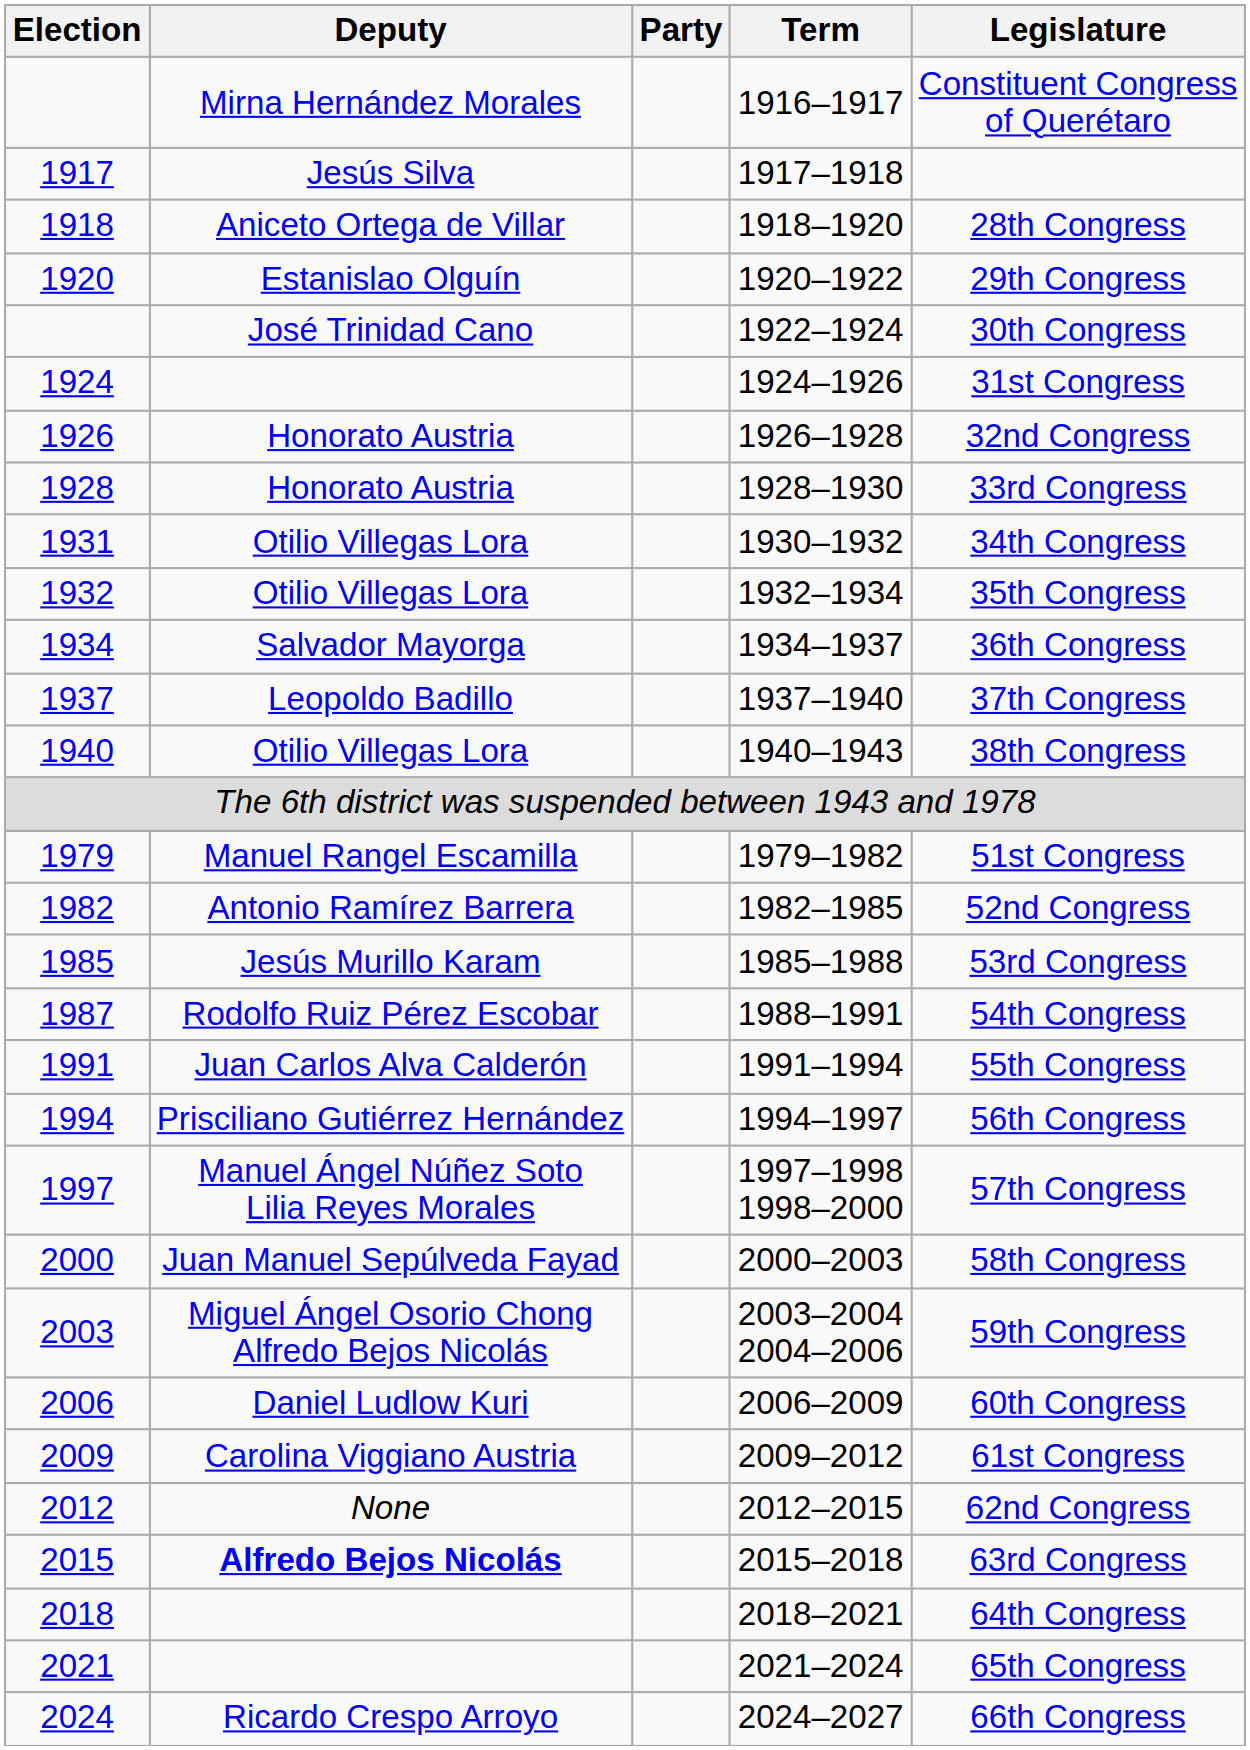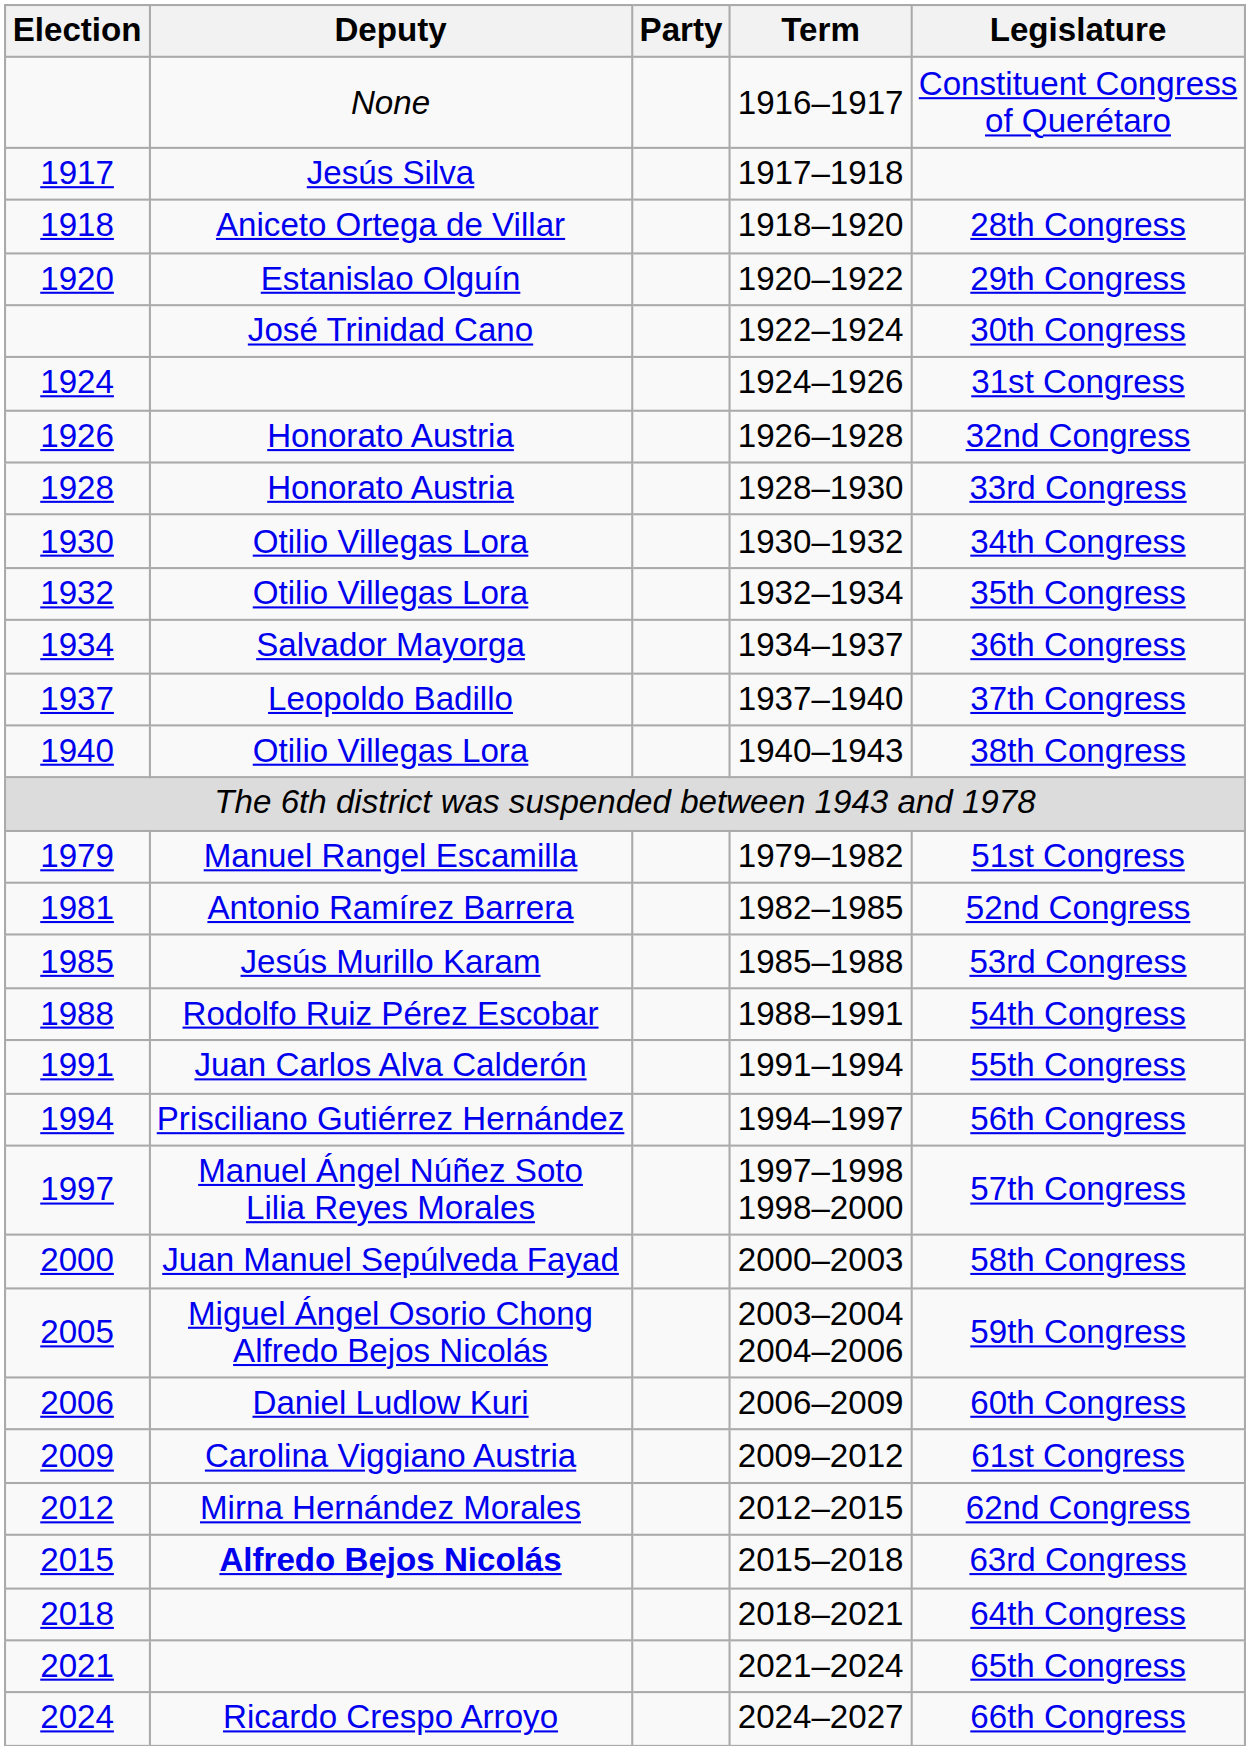 <table class="wikitable sortable" style="text-align: center">
 <tr>
 <th>Election</th>
 <th class="unsortable">Deputy</th>
 <th class="unsortable">Party</th>
 <th class="unsortable">Term</th>
 <th class="unsortable">Legislature</th>
 </tr>
 <tr>
 <td></td>
-<td><a href='#'>Mirna Hernández Morales</a></td>
+<td><em>None</em></td>
 <td></td>
 <td>1916–1917</td>
 <td><a href='#'>Constituent Congress<br>of Querétaro</a></td>
 </tr>
 <tr>
 <td><a href='#'>1917</a></td>
 <td><a href='#'>Jesús Silva</a></td>
 <td></td>
 <td>1917–1918</td>
 <td></td>
 </tr>
 <tr>
 <td><a href='#'>1918</a></td>
 <td><a href='#'>Aniceto Ortega de Villar</a></td>
 <td></td>
 <td>1918–1920</td>
 <td><a href='#'>28th Congress</a></td>
 </tr>
 <tr>
 <td><a href='#'>1920</a></td>
 <td><a href='#'>Estanislao Olguín</a></td>
 <td></td>
 <td>1920–1922</td>
 <td><a href='#'>29th Congress</a></td>
 </tr>
 <tr>
 <td></td>
 <td><a href='#'>José Trinidad Cano</a></td>
 <td></td>
 <td>1922–1924</td>
 <td><a href='#'>30th Congress</a></td>
 </tr>
 <tr>
 <td><a href='#'>1924</a></td>
 <td></td>
 <td></td>
 <td>1924–1926</td>
 <td><a href='#'>31st Congress</a></td>
 </tr>
 <tr>
 <td><a href='#'>1926</a></td>
 <td><a href='#'>Honorato Austria</a></td>
 <td></td>
 <td>1926–1928</td>
 <td><a href='#'>32nd Congress</a></td>
 </tr>
 <tr>
 <td><a href='#'>1928</a></td>
 <td><a href='#'>Honorato Austria</a></td>
 <td></td>
 <td>1928–1930</td>
 <td><a href='#'>33rd Congress</a></td>
 </tr>
 <tr>
-<td><a href='#'>1931</a></td>
+<td><a href='#'>1930</a></td>
 <td><a href='#'>Otilio Villegas Lora</a></td>
 <td></td>
 <td>1930–1932</td>
 <td><a href='#'>34th Congress</a></td>
 </tr>
 <tr>
 <td><a href='#'>1932</a></td>
 <td><a href='#'>Otilio Villegas Lora</a></td>
 <td></td>
 <td>1932–1934</td>
 <td><a href='#'>35th Congress</a></td>
 </tr>
 <tr>
 <td><a href='#'>1934</a></td>
 <td><a href='#'>Salvador Mayorga</a></td>
 <td></td>
 <td>1934–1937</td>
 <td><a href='#'>36th Congress</a></td>
 </tr>
 <tr>
 <td><a href='#'>1937</a></td>
 <td><a href='#'>Leopoldo Badillo</a></td>
 <td></td>
 <td>1937–1940</td>
 <td><a href='#'>37th Congress</a></td>
 </tr>
 <tr>
 <td><a href='#'>1940</a></td>
 <td><a href='#'>Otilio Villegas Lora</a></td>
 <td></td>
 <td>1940–1943</td>
 <td><a href='#'>38th Congress</a></td>
 </tr>
 <tr align=center style="background:Gainsboro;">
 <td colspan=5> <em>The 6th district was suspended between 1943 and 1978</em></td>
 </tr>
 <tr>
 <td><a href='#'>1979</a></td>
 <td><a href='#'>Manuel Rangel Escamilla</a></td>
 <td></td>
 <td>1979–1982</td>
 <td><a href='#'>51st Congress</a></td>
 </tr>
 <tr>
-<td><a href='#'>1982</a></td>
+<td><a href='#'>1981</a></td>
 <td><a href='#'>Antonio Ramírez Barrera</a></td>
 <td></td>
 <td>1982–1985</td>
 <td><a href='#'>52nd Congress</a></td>
 </tr>
 <tr>
 <td><a href='#'>1985</a></td>
 <td><a href='#'>Jesús Murillo Karam</a></td>
 <td></td>
 <td>1985–1988</td>
 <td><a href='#'>53rd Congress</a></td>
 </tr>
 <tr>
-<td><a href='#'>1987</a></td>
+<td><a href='#'>1988</a></td>
 <td><a href='#'>Rodolfo Ruiz Pérez Escobar</a></td>
 <td></td>
 <td>1988–1991</td>
 <td><a href='#'>54th Congress</a></td>
 </tr>
 <tr>
 <td><a href='#'>1991</a></td>
 <td><a href='#'>Juan Carlos Alva Calderón</a></td>
 <td></td>
 <td>1991–1994</td>
 <td><a href='#'>55th Congress</a></td>
 </tr>
 <tr>
 <td><a href='#'>1994</a></td>
 <td><a href='#'>Prisciliano Gutiérrez Hernández</a></td>
 <td></td>
 <td>1994–1997</td>
 <td><a href='#'>56th Congress</a></td>
 </tr>
 <tr>
 <td><a href='#'>1997</a></td>
 <td><a href='#'>Manuel Ángel Núñez Soto</a><br><a href='#'>Lilia Reyes Morales</a></td>
 <td></td>
 <td>1997–1998<br>1998–2000</td>
 <td><a href='#'>57th Congress</a></td>
 </tr>
 <tr>
 <td><a href='#'>2000</a></td>
 <td><a href='#'>Juan Manuel Sepúlveda Fayad</a></td>
 <td></td>
 <td>2000–2003</td>
 <td><a href='#'>58th Congress</a></td>
 </tr>
 <tr>
-<td><a href='#'>2003</a></td>
+<td><a href='#'>2005</a></td>
 <td><a href='#'>Miguel Ángel Osorio Chong</a> <br><a href='#'>Alfredo Bejos Nicolás</a></td>
 <td></td>
 <td>2003–2004 <br>2004–2006</td>
 <td><a href='#'>59th Congress</a></td>
 </tr>
 <tr>
 <td><a href='#'>2006</a></td>
 <td><a href='#'>Daniel Ludlow Kuri</a></td>
 <td></td>
 <td>2006–2009</td>
 <td><a href='#'>60th Congress</a></td>
 </tr>
 <tr>
 <td><a href='#'>2009</a></td>
 <td><a href='#'>Carolina Viggiano Austria</a></td>
 <td></td>
 <td>2009–2012</td>
 <td><a href='#'>61st Congress</a></td>
 </tr>
 <tr>
 <td><a href='#'>2012</a></td>
-<td><em>None</em></td>
+<td><a href='#'>Mirna Hernández Morales</a></td>
 <td></td>
 <td>2012–2015</td>
 <td><a href='#'>62nd Congress</a></td>
 </tr>
 <tr>
 <td><a href='#'>2015</a></td>
 <td><strong><a href='#'>Alfredo Bejos Nicolás</a></strong></td>
 <td></td>
 <td>2015–2018</td>
 <td><a href='#'>63rd Congress</a></td>
 </tr>
 <tr>
 <td><a href='#'>2018</a></td>
 <td></td>
 <td></td>
 <td>2018–2021</td>
 <td><a href='#'>64th Congress</a></td>
 </tr>
 <tr>
 <td><a href='#'>2021</a></td>
 <td></td>
 <td></td>
 <td>2021–2024</td>
 <td><a href='#'>65th Congress</a></td>
 </tr>
 <tr>
 <td><a href='#'>2024</a></td>
 <td><a href='#'>Ricardo Crespo Arroyo</a></td>
 <td></td>
 <td>2024–2027</td>
 <td><a href='#'>66th Congress</a></td>
 </tr>
 </table>
